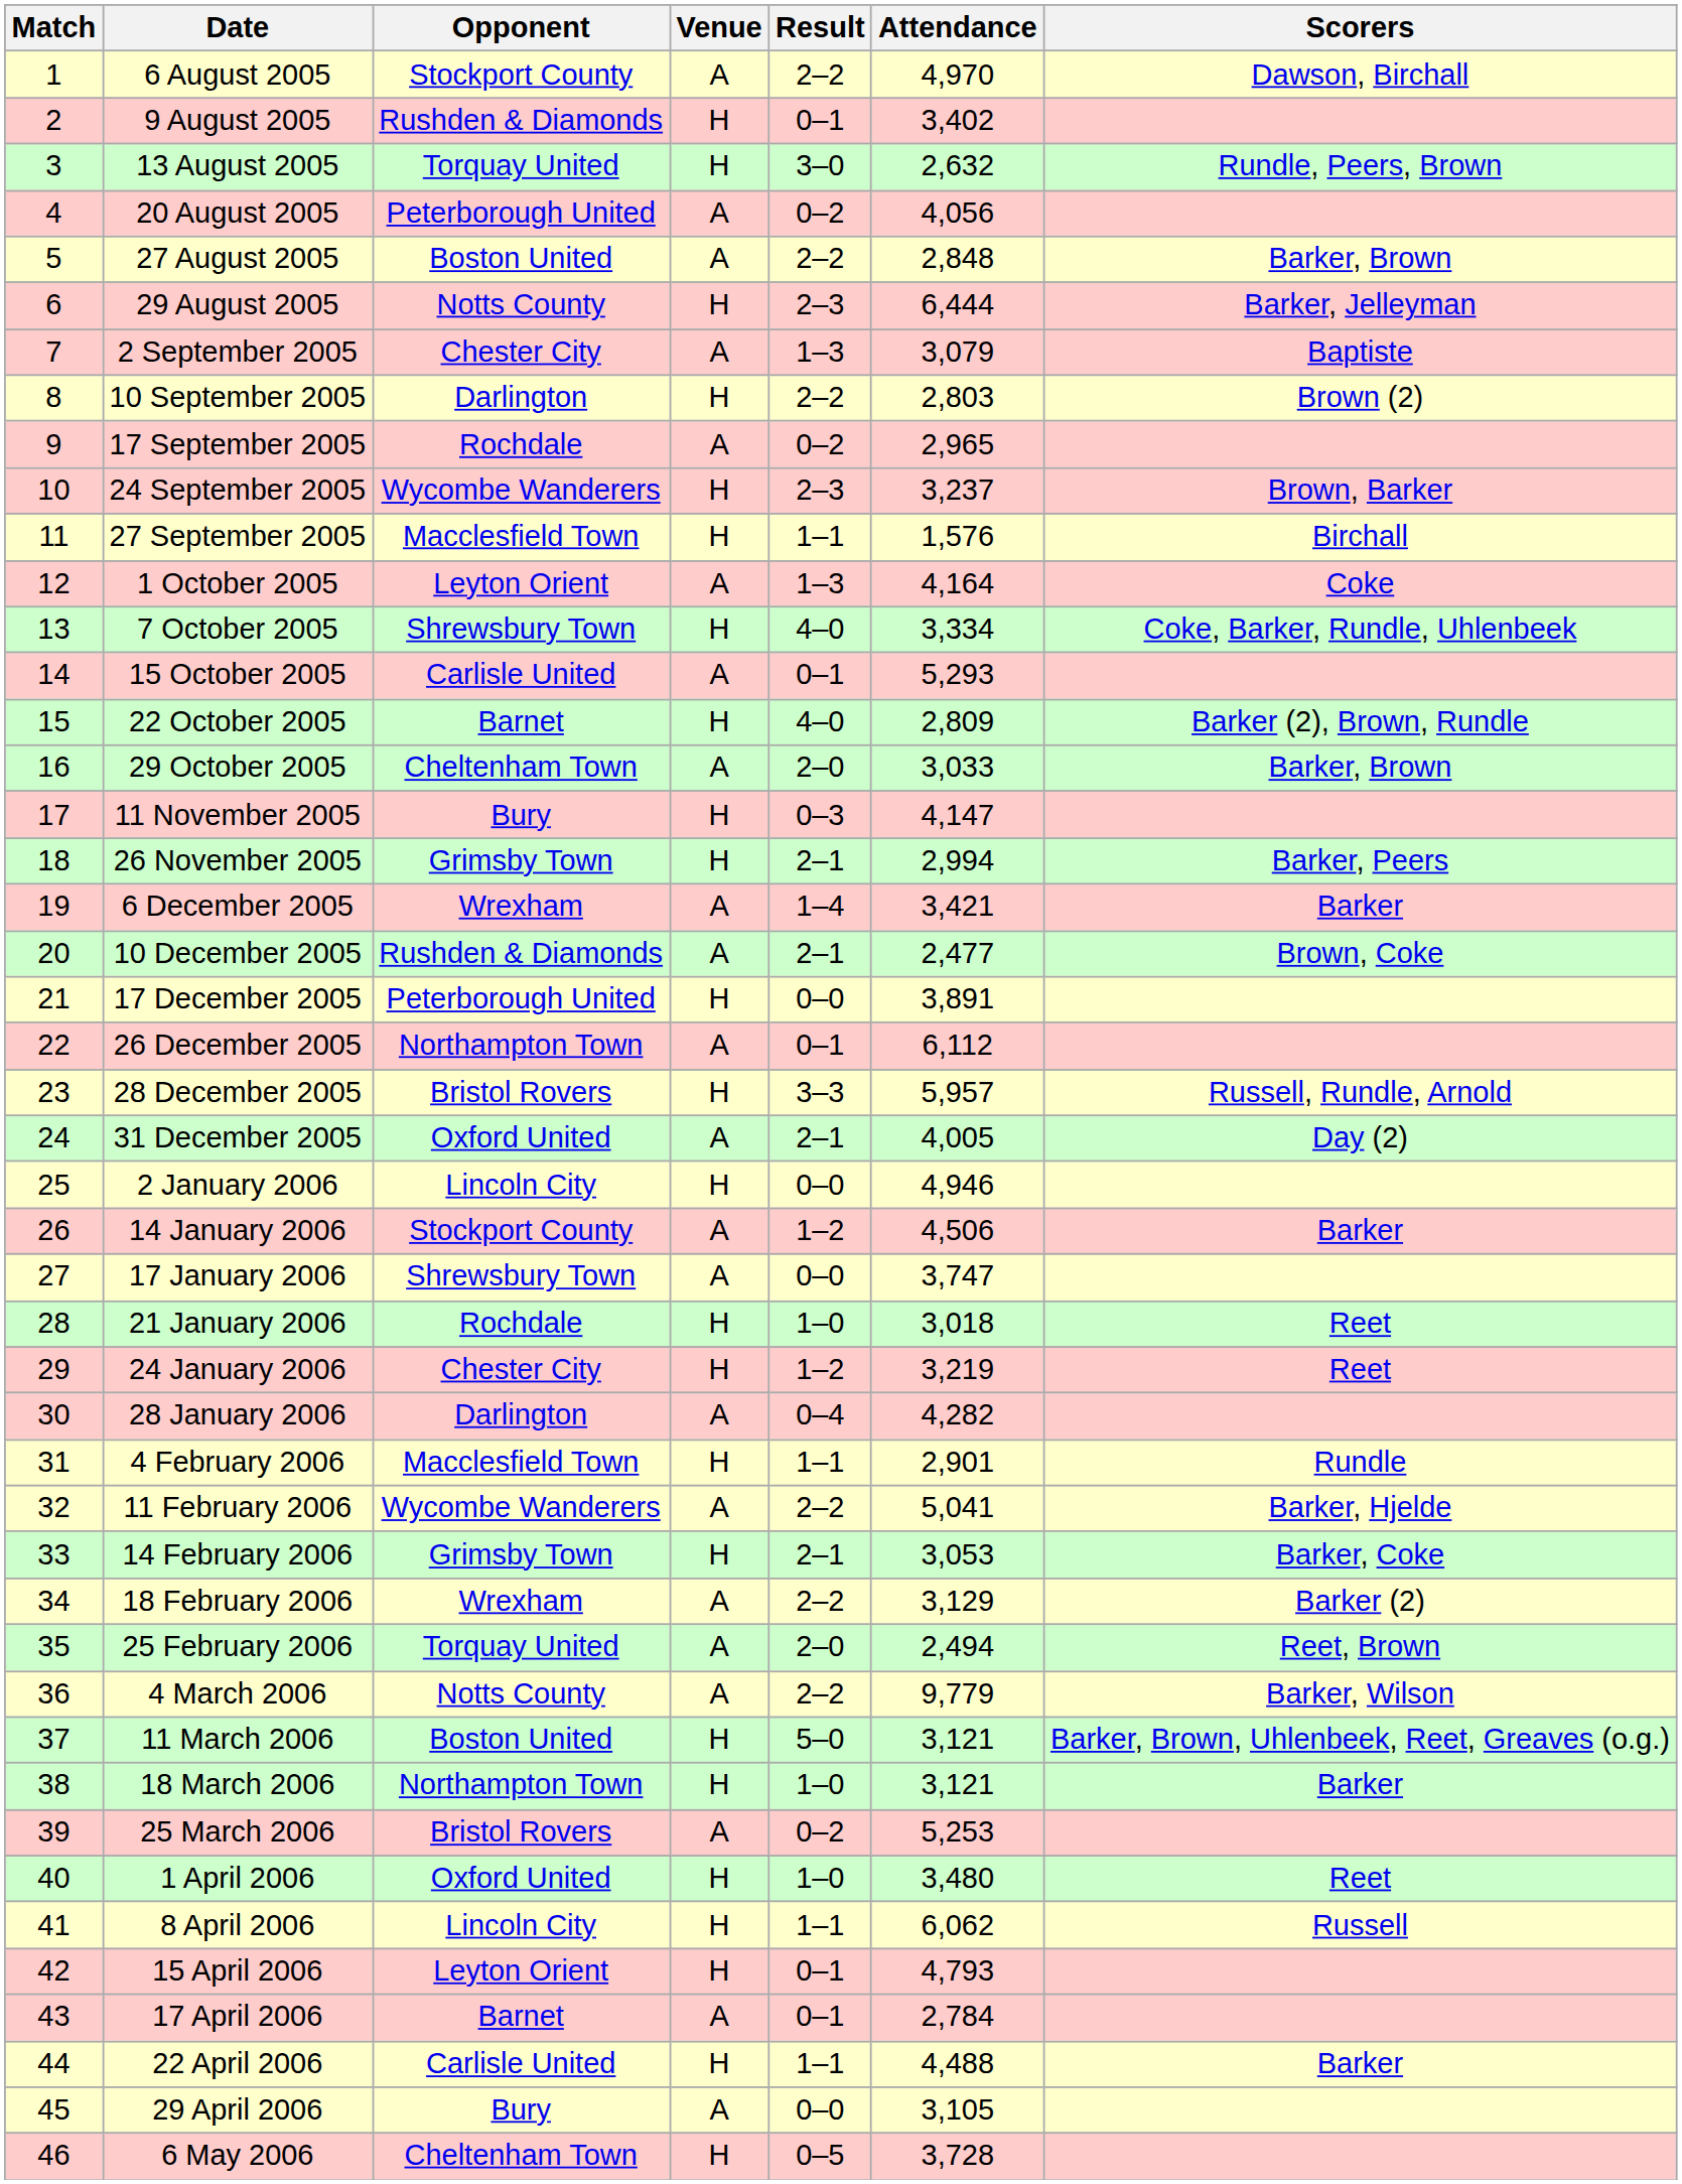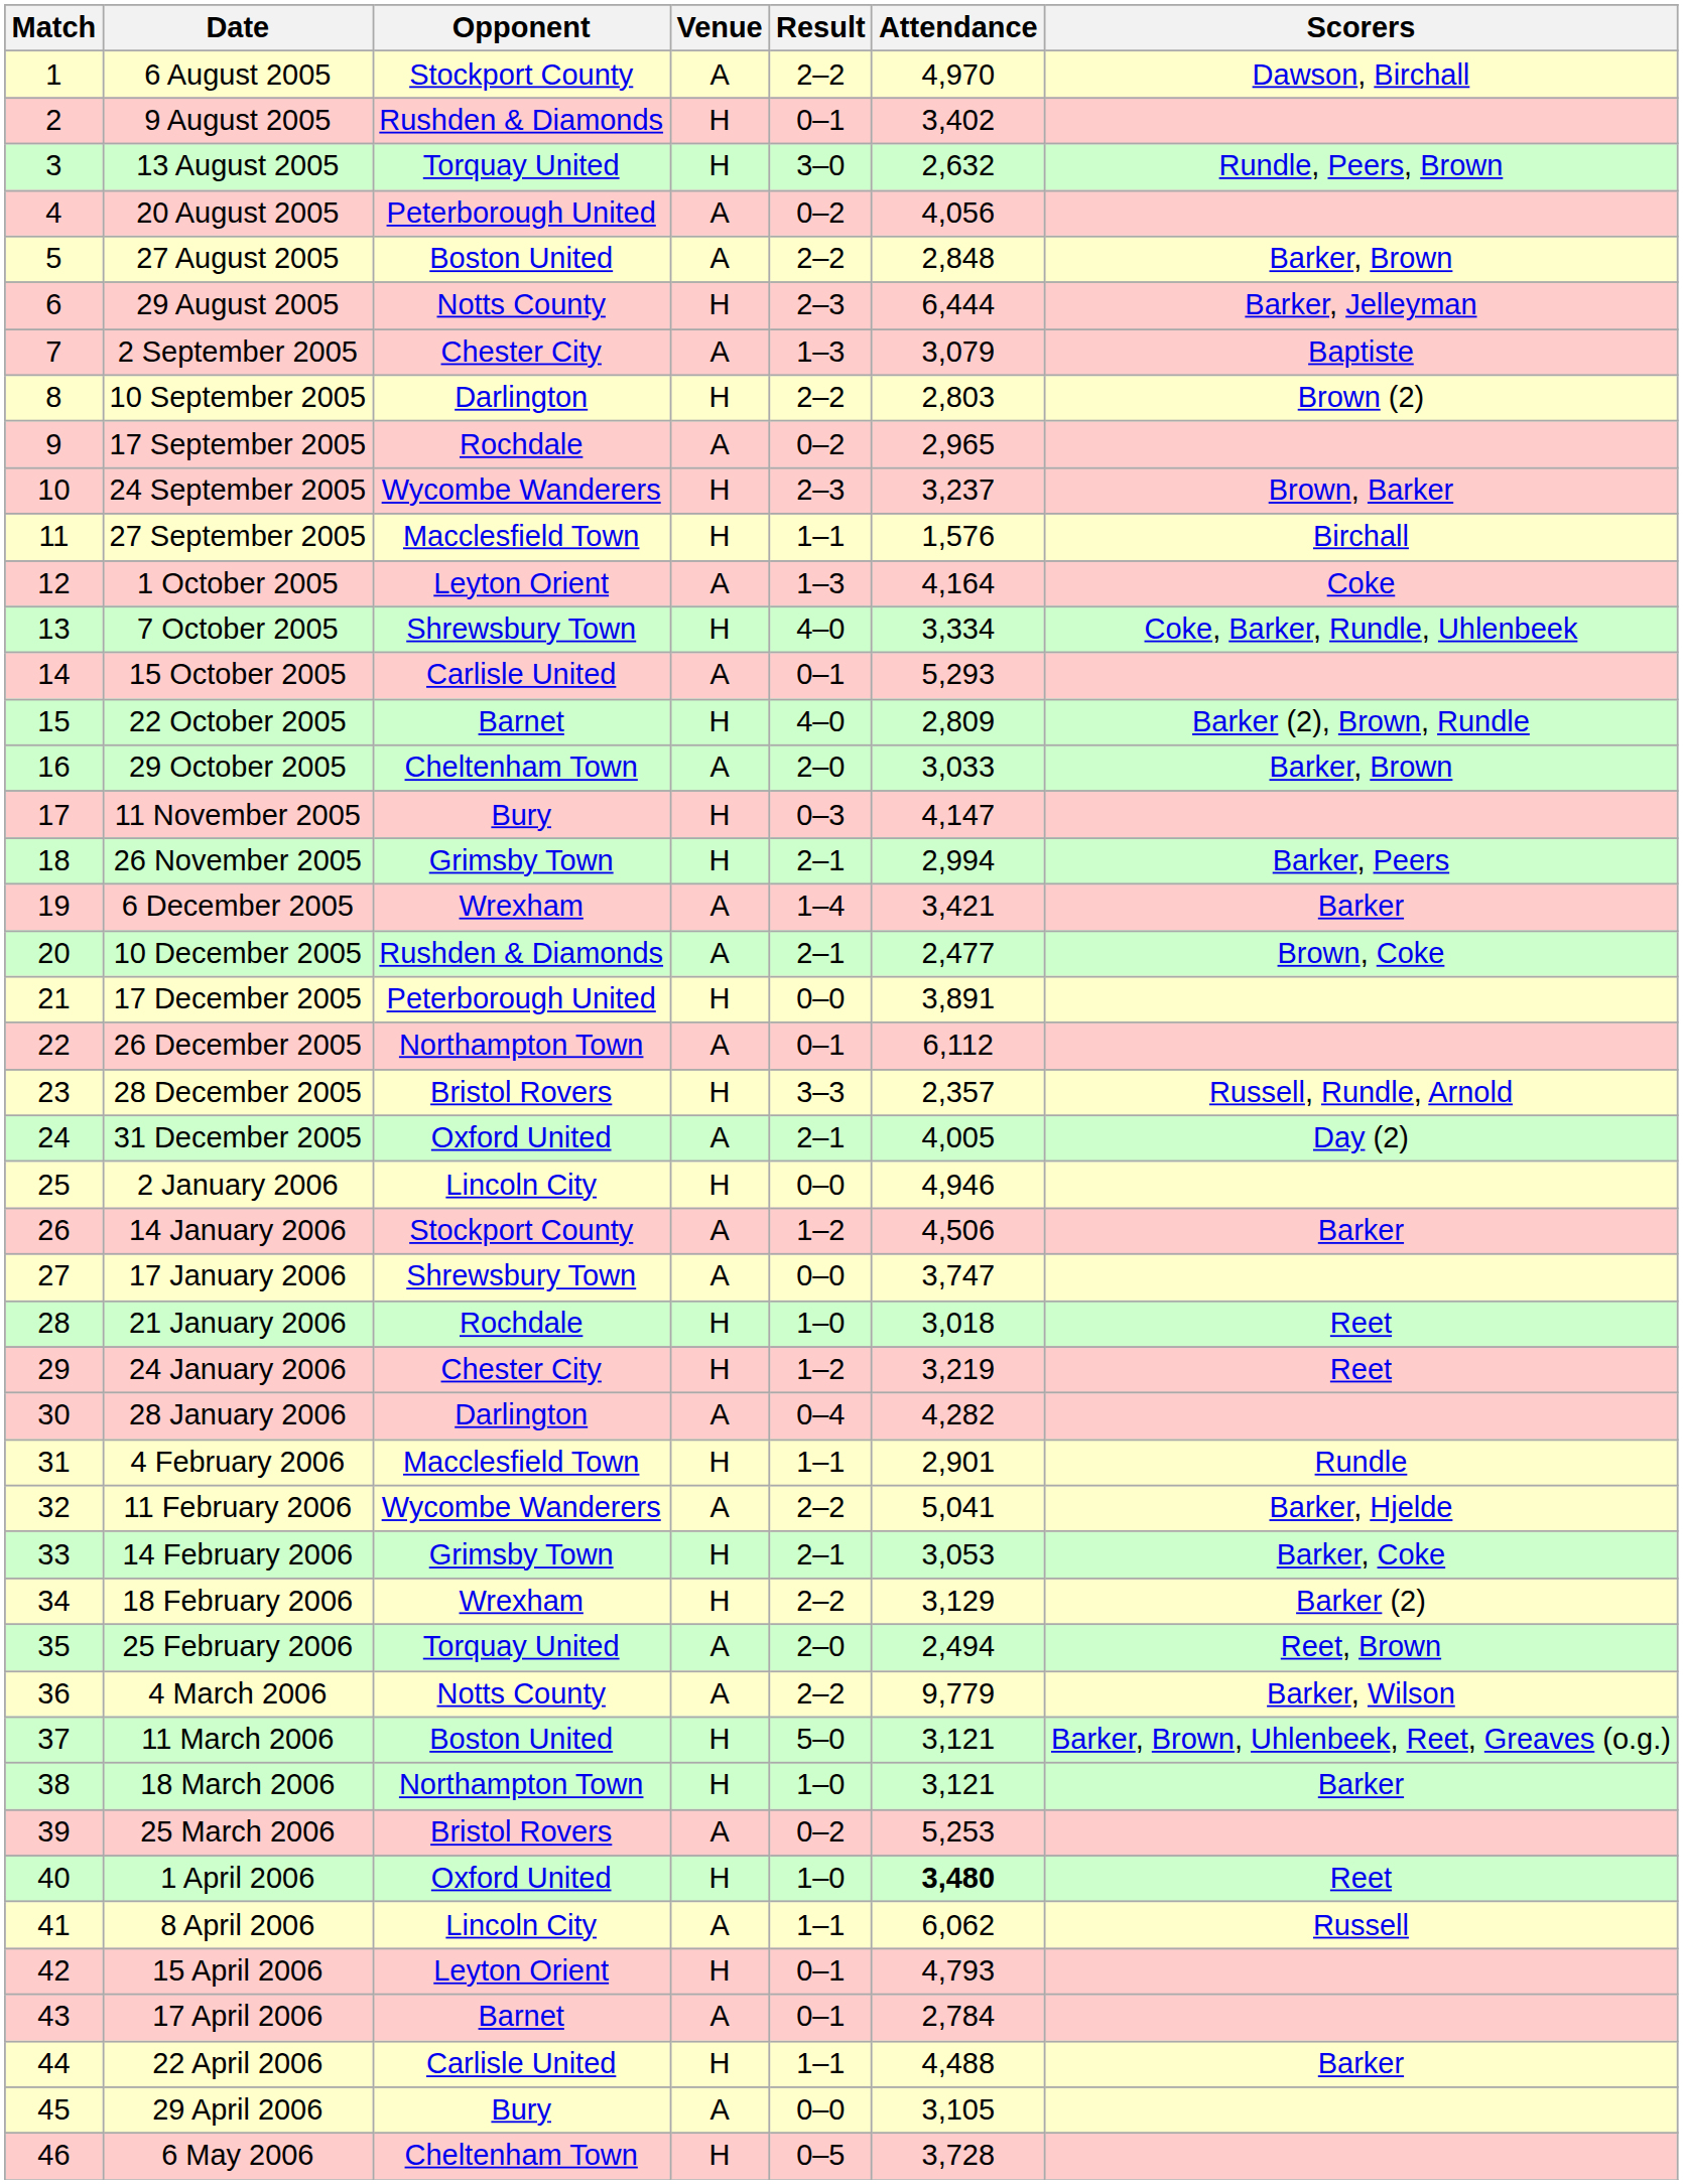 <table class="wikitable " style="font-size:100%; text-align:center">
 <tr>
 <th>Match</th>
 <th>Date</th>
 <th>Opponent</th>
 <th>Venue</th>
 <th>Result</th>
 <th>Attendance</th>
 <th>Scorers</th>
 </tr>
 <tr style="background: #FFFFCC;">
 <td>1</td>
 <td>6 August 2005</td>
 <td><a href='#'>Stockport County</a></td>
 <td>A</td>
 <td>2–2</td>
 <td>4,970</td>
 <td><a href='#'>Dawson</a>, <a href='#'>Birchall</a></td>
 </tr>
 <tr style="background: #FFCCCC;">
 <td>2</td>
 <td>9 August 2005</td>
 <td><a href='#'>Rushden & Diamonds</a></td>
 <td>H</td>
 <td>0–1</td>
 <td>3,402</td>
 <td></td>
 </tr>
 <tr style="background: #CCFFCC;">
 <td>3</td>
 <td>13 August 2005</td>
 <td><a href='#'>Torquay United</a></td>
 <td>H</td>
 <td>3–0</td>
 <td>2,632</td>
 <td><a href='#'>Rundle</a>, <a href='#'>Peers</a>, <a href='#'>Brown</a></td>
 </tr>
 <tr style="background: #FFCCCC;">
 <td>4</td>
 <td>20 August 2005</td>
 <td><a href='#'>Peterborough United</a></td>
 <td>A</td>
 <td>0–2</td>
 <td>4,056</td>
 <td></td>
 </tr>
 <tr style="background: #FFFFCC;">
 <td>5</td>
 <td>27 August 2005</td>
 <td><a href='#'>Boston United</a></td>
 <td>A</td>
 <td>2–2</td>
 <td>2,848</td>
 <td><a href='#'>Barker</a>, <a href='#'>Brown</a></td>
 </tr>
 <tr style="background: #FFCCCC;">
 <td>6</td>
 <td>29 August 2005</td>
 <td><a href='#'>Notts County</a></td>
 <td>H</td>
 <td>2–3</td>
 <td>6,444</td>
 <td><a href='#'>Barker</a>, <a href='#'>Jelleyman</a></td>
 </tr>
 <tr style="background: #FFCCCC;">
 <td>7</td>
 <td>2 September 2005</td>
 <td><a href='#'>Chester City</a></td>
 <td>A</td>
 <td>1–3</td>
 <td>3,079</td>
 <td><a href='#'>Baptiste</a></td>
 </tr>
 <tr style="background: #FFFFCC;">
 <td>8</td>
 <td>10 September 2005</td>
 <td><a href='#'>Darlington</a></td>
 <td>H</td>
 <td>2–2</td>
 <td>2,803</td>
 <td><a href='#'>Brown</a> (2)</td>
 </tr>
 <tr style="background: #FFCCCC;">
 <td>9</td>
 <td>17 September 2005</td>
 <td><a href='#'>Rochdale</a></td>
 <td>A</td>
 <td>0–2</td>
 <td>2,965</td>
 <td></td>
 </tr>
 <tr style="background: #FFCCCC;">
 <td>10</td>
 <td>24 September 2005</td>
 <td><a href='#'>Wycombe Wanderers</a></td>
 <td>H</td>
 <td>2–3</td>
 <td>3,237</td>
 <td><a href='#'>Brown</a>, <a href='#'>Barker</a></td>
 </tr>
 <tr style="background: #FFFFCC;">
 <td>11</td>
 <td>27 September 2005</td>
 <td><a href='#'>Macclesfield Town</a></td>
 <td>H</td>
 <td>1–1</td>
 <td>1,576</td>
 <td><a href='#'>Birchall</a></td>
 </tr>
 <tr style="background: #FFCCCC;">
 <td>12</td>
 <td>1 October 2005</td>
 <td><a href='#'>Leyton Orient</a></td>
 <td>A</td>
 <td>1–3</td>
 <td>4,164</td>
 <td><a href='#'>Coke</a></td>
 </tr>
 <tr style="background: #CCFFCC;">
 <td>13</td>
 <td>7 October 2005</td>
 <td><a href='#'>Shrewsbury Town</a></td>
 <td>H</td>
 <td>4–0</td>
 <td>3,334</td>
 <td><a href='#'>Coke</a>, <a href='#'>Barker</a>, <a href='#'>Rundle</a>, <a href='#'>Uhlenbeek</a></td>
 </tr>
 <tr style="background: #FFCCCC;">
 <td>14</td>
 <td>15 October 2005</td>
 <td><a href='#'>Carlisle United</a></td>
 <td>A</td>
 <td>0–1</td>
 <td>5,293</td>
 <td></td>
 </tr>
 <tr style="background: #CCFFCC;">
 <td>15</td>
 <td>22 October 2005</td>
 <td><a href='#'>Barnet</a></td>
 <td>H</td>
 <td>4–0</td>
 <td>2,809</td>
 <td><a href='#'>Barker</a> (2), <a href='#'>Brown</a>, <a href='#'>Rundle</a></td>
 </tr>
 <tr style="background: #CCFFCC;">
 <td>16</td>
 <td>29 October 2005</td>
 <td><a href='#'>Cheltenham Town</a></td>
 <td>A</td>
 <td>2–0</td>
 <td>3,033</td>
 <td><a href='#'>Barker</a>, <a href='#'>Brown</a></td>
 </tr>
 <tr style="background: #FFCCCC;">
 <td>17</td>
 <td>11 November 2005</td>
 <td><a href='#'>Bury</a></td>
 <td>H</td>
 <td>0–3</td>
 <td>4,147</td>
 <td></td>
 </tr>
 <tr style="background: #CCFFCC;">
 <td>18</td>
 <td>26 November 2005</td>
 <td><a href='#'>Grimsby Town</a></td>
 <td>H</td>
 <td>2–1</td>
 <td>2,994</td>
 <td><a href='#'>Barker</a>, <a href='#'>Peers</a></td>
 </tr>
 <tr style="background: #FFCCCC;">
 <td>19</td>
 <td>6 December 2005</td>
 <td><a href='#'>Wrexham</a></td>
 <td>A</td>
 <td>1–4</td>
 <td>3,421</td>
 <td><a href='#'>Barker</a></td>
 </tr>
 <tr style="background: #CCFFCC;">
 <td>20</td>
 <td>10 December 2005</td>
 <td><a href='#'>Rushden & Diamonds</a></td>
 <td>A</td>
 <td>2–1</td>
 <td>2,477</td>
 <td><a href='#'>Brown</a>, <a href='#'>Coke</a></td>
 </tr>
 <tr style="background: #FFFFCC;">
 <td>21</td>
 <td>17 December 2005</td>
 <td><a href='#'>Peterborough United</a></td>
 <td>H</td>
 <td>0–0</td>
 <td>3,891</td>
 <td></td>
 </tr>
 <tr style="background: #FFCCCC;">
 <td>22</td>
 <td>26 December 2005</td>
 <td><a href='#'>Northampton Town</a></td>
 <td>A</td>
 <td>0–1</td>
 <td>6,112</td>
 <td></td>
 </tr>
 <tr style="background: #FFFFCC;">
 <td>23</td>
 <td>28 December 2005</td>
 <td><a href='#'>Bristol Rovers</a></td>
 <td>H</td>
 <td>3–3</td>
-<td>5,957</td>
+<td>2,357</td>
 <td><a href='#'>Russell</a>, <a href='#'>Rundle</a>, <a href='#'>Arnold</a></td>
 </tr>
 <tr style="background: #CCFFCC;">
 <td>24</td>
 <td>31 December 2005</td>
 <td><a href='#'>Oxford United</a></td>
 <td>A</td>
 <td>2–1</td>
 <td>4,005</td>
 <td><a href='#'>Day</a> (2)</td>
 </tr>
 <tr style="background: #FFFFCC;">
 <td>25</td>
 <td>2 January 2006</td>
 <td><a href='#'>Lincoln City</a></td>
 <td>H</td>
 <td>0–0</td>
 <td>4,946</td>
 <td></td>
 </tr>
 <tr style="background: #FFCCCC;">
 <td>26</td>
 <td>14 January 2006</td>
 <td><a href='#'>Stockport County</a></td>
 <td>A</td>
 <td>1–2</td>
 <td>4,506</td>
 <td><a href='#'>Barker</a></td>
 </tr>
 <tr style="background: #FFFFCC;">
 <td>27</td>
 <td>17 January 2006</td>
 <td><a href='#'>Shrewsbury Town</a></td>
 <td>A</td>
 <td>0–0</td>
 <td>3,747</td>
 <td></td>
 </tr>
 <tr style="background: #CCFFCC;">
 <td>28</td>
 <td>21 January 2006</td>
 <td><a href='#'>Rochdale</a></td>
 <td>H</td>
 <td>1–0</td>
 <td>3,018</td>
 <td><a href='#'>Reet</a></td>
 </tr>
 <tr style="background: #FFCCCC;">
 <td>29</td>
 <td>24 January 2006</td>
 <td><a href='#'>Chester City</a></td>
 <td>H</td>
 <td>1–2</td>
 <td>3,219</td>
 <td><a href='#'>Reet</a></td>
 </tr>
 <tr style="background: #FFCCCC;">
 <td>30</td>
 <td>28 January 2006</td>
 <td><a href='#'>Darlington</a></td>
 <td>A</td>
 <td>0–4</td>
 <td>4,282</td>
 <td></td>
 </tr>
 <tr style="background: #FFFFCC;">
 <td>31</td>
 <td>4 February 2006</td>
 <td><a href='#'>Macclesfield Town</a></td>
 <td>H</td>
 <td>1–1</td>
 <td>2,901</td>
 <td><a href='#'>Rundle</a></td>
 </tr>
 <tr style="background: #FFFFCC;">
 <td>32</td>
 <td>11 February 2006</td>
 <td><a href='#'>Wycombe Wanderers</a></td>
 <td>A</td>
 <td>2–2</td>
 <td>5,041</td>
 <td><a href='#'>Barker</a>, <a href='#'>Hjelde</a></td>
 </tr>
 <tr style="background: #CCFFCC;">
 <td>33</td>
 <td>14 February 2006</td>
 <td><a href='#'>Grimsby Town</a></td>
 <td>H</td>
 <td>2–1</td>
 <td>3,053</td>
 <td><a href='#'>Barker</a>, <a href='#'>Coke</a></td>
 </tr>
 <tr style="background: #FFFFCC;">
 <td>34</td>
 <td>18 February 2006</td>
 <td><a href='#'>Wrexham</a></td>
-<td>A</td>
+<td>H</td>
 <td>2–2</td>
 <td>3,129</td>
 <td><a href='#'>Barker</a> (2)</td>
 </tr>
 <tr style="background: #CCFFCC;">
 <td>35</td>
 <td>25 February 2006</td>
 <td><a href='#'>Torquay United</a></td>
 <td>A</td>
 <td>2–0</td>
 <td>2,494</td>
 <td><a href='#'>Reet</a>, <a href='#'>Brown</a></td>
 </tr>
 <tr style="background: #FFFFCC;">
 <td>36</td>
 <td>4 March 2006</td>
 <td><a href='#'>Notts County</a></td>
 <td>A</td>
 <td>2–2</td>
 <td>9,779</td>
 <td><a href='#'>Barker</a>, <a href='#'>Wilson</a></td>
 </tr>
 <tr style="background: #CCFFCC;">
 <td>37</td>
 <td>11 March 2006</td>
 <td><a href='#'>Boston United</a></td>
 <td>H</td>
 <td>5–0</td>
 <td>3,121</td>
 <td><a href='#'>Barker</a>, <a href='#'>Brown</a>, <a href='#'>Uhlenbeek</a>, <a href='#'>Reet</a>, <a href='#'>Greaves</a> (o.g.)</td>
 </tr>
 <tr style="background: #CCFFCC;">
 <td>38</td>
 <td>18 March 2006</td>
 <td><a href='#'>Northampton Town</a></td>
 <td>H</td>
 <td>1–0</td>
 <td>3,121</td>
 <td><a href='#'>Barker</a></td>
 </tr>
 <tr style="background: #FFCCCC;">
 <td>39</td>
 <td>25 March 2006</td>
 <td><a href='#'>Bristol Rovers</a></td>
 <td>A</td>
 <td>0–2</td>
 <td>5,253</td>
 <td></td>
 </tr>
 <tr style="background: #CCFFCC;">
 <td>40</td>
 <td>1 April 2006</td>
 <td><a href='#'>Oxford United</a></td>
 <td>H</td>
 <td>1–0</td>
-<td>3,480</td>
+<td><strong>3,480</strong></td>
 <td><a href='#'>Reet</a></td>
 </tr>
 <tr style="background: #FFFFCC;">
 <td>41</td>
 <td>8 April 2006</td>
 <td><a href='#'>Lincoln City</a></td>
-<td>H</td>
+<td>A</td>
 <td>1–1</td>
 <td>6,062</td>
 <td><a href='#'>Russell</a></td>
 </tr>
 <tr style="background: #FFCCCC;">
 <td>42</td>
 <td>15 April 2006</td>
 <td><a href='#'>Leyton Orient</a></td>
 <td>H</td>
 <td>0–1</td>
 <td>4,793</td>
 <td></td>
 </tr>
 <tr style="background: #FFCCCC;">
 <td>43</td>
 <td>17 April 2006</td>
 <td><a href='#'>Barnet</a></td>
 <td>A</td>
 <td>0–1</td>
 <td>2,784</td>
 <td></td>
 </tr>
 <tr style="background: #FFFFCC;">
 <td>44</td>
 <td>22 April 2006</td>
 <td><a href='#'>Carlisle United</a></td>
 <td>H</td>
 <td>1–1</td>
 <td>4,488</td>
 <td><a href='#'>Barker</a></td>
 </tr>
 <tr style="background: #FFFFCC;">
 <td>45</td>
 <td>29 April 2006</td>
 <td><a href='#'>Bury</a></td>
 <td>A</td>
 <td>0–0</td>
 <td>3,105</td>
 <td></td>
 </tr>
 <tr style="background: #FFCCCC;">
 <td>46</td>
 <td>6 May 2006</td>
 <td><a href='#'>Cheltenham Town</a></td>
 <td>H</td>
 <td>0–5</td>
 <td>3,728</td>
 <td></td>
 </tr>
 </table>
